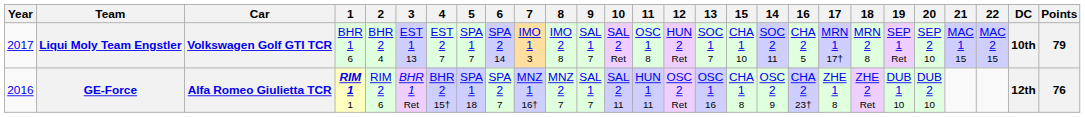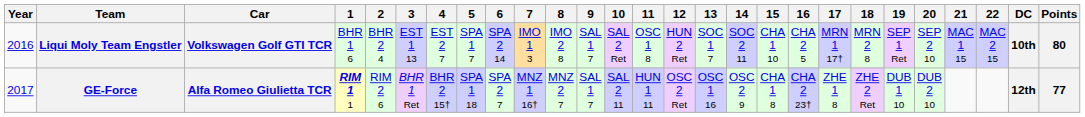 <table class="wikitable" style="text-align:center; font-size:85%">
 <tr>
 <th>Year</th>
 <th>Team</th>
 <th>Car</th>
 <th>1</th>
 <th>2</th>
 <th>3</th>
 <th>4</th>
 <th>5</th>
 <th>6</th>
 <th>7</th>
 <th>8</th>
 <th>9</th>
 <th>10</th>
 <th>11</th>
 <th>12</th>
 <th>13</th>
+<th>14</th>
 <th>15</th>
-<th>14</th>
 <th>16</th>
 <th>17</th>
 <th>18</th>
 <th>19</th>
 <th>20</th>
 <th>21</th>
 <th>22</th>
 <th>DC</th>
 <th>Points</th>
 </tr>
 <tr>
-<td><a href='#'>2017</a></td>
+<td><a href='#'>2016</a></td>
 <th><a href='#'>Liqui Moly Team Engstler</a></th>
 <th><a href='#'>Volkswagen Golf GTI TCR</a></th>
 <td style="background:#DFFFDF;"><a href='#'>BHR<br>1</a><br><small>6</small></td>
 <td style="background:#DFFFDF;"><a href='#'>BHR<br>2</a><br><small>4</small></td>
 <td style="background:#CFCFFF;"><a href='#'>EST<br>1</a><br><small>13</small></td>
 <td style="background:#DFFFDF;"><a href='#'>EST<br>2</a><br><small>7</small></td>
 <td style="background:#DFFFDF;"><a href='#'>SPA<br>1</a><br><small>7</small></td>
 <td style="background:#CFCFFF;"><a href='#'>SPA<br>2</a><br><small>14</small></td>
 <td style="background:#FFDF9F;"><a href='#'>IMO<br>1</a><br><small>3</small></td>
 <td style="background:#DFFFDF;"><a href='#'>IMO<br>2</a><br><small>8</small></td>
 <td style="background:#DFFFDF;"><a href='#'>SAL<br>1</a><br><small>7</small></td>
 <td style="background:#EFCFFF;"><a href='#'>SAL<br>2</a><br><small>Ret</small></td>
 <td style="background:#DFFFDF;"><a href='#'>OSC<br>1</a><br><small>8</small></td>
 <td style="background:#EFCFFF;"><a href='#'>HUN<br>2</a><br><small>Ret</small></td>
 <td style="background:#DFFFDF;"><a href='#'>SOC<br>1</a><br><small>7</small></td>
+<td style="background:#CFCFFF;"><a href='#'>SOC<br>2</a><br><small>11</small></td>
 <td style="background:#DFFFDF;"><a href='#'>CHA<br>1</a><br><small>10</small></td>
-<td style="background:#CFCFFF;"><a href='#'>SOC<br>2</a><br><small>11</small></td>
 <td style="background:#DFFFDF;"><a href='#'>CHA<br>2</a><br><small>5</small></td>
 <td style="background:#CFCFFF;"><a href='#'>MRN<br>1</a><br><small>17†</small></td>
 <td style="background:#DFFFDF;"><a href='#'>MRN<br>2</a><br><small>8</small></td>
 <td style="background:#EFCFFF;"><a href='#'>SEP<br>1</a><br><small>Ret</small></td>
 <td style="background:#DFFFDF;"><a href='#'>SEP<br>2</a><br><small>10</small></td>
 <td style="background:#CFCFFF;"><a href='#'>MAC<br>1</a><br><small>15</small></td>
 <td style="background:#CFCFFF;"><a href='#'>MAC<br>2</a><br><small>15</small></td>
 <th>10th</th>
-<th>79</th>
+<th>80</th>
 </tr>
 <tr>
-<td><a href='#'>2016</a></td>
+<td><a href='#'>2017</a></td>
 <th><a href='#'>GE-Force</a></th>
 <th><a href='#'>Alfa Romeo Giulietta TCR</a></th>
 <td style="background:#FFFFBF;"><strong><em><a href='#'>RIM<br>1</a></em></strong><br><small>1</small></td>
 <td style="background:#DFFFDF;"><a href='#'>RIM<br>2</a><br><small>6</small></td>
 <td style="background:#EFCFFF;"><em><a href='#'>BHR<br>1</a></em><br><small>Ret</small></td>
 <td style="background:#CFCFFF;"><a href='#'>BHR<br>2</a><br><small>15†</small></td>
 <td style="background:#CFCFFF;"><a href='#'>SPA<br>1</a><br><small>18</small></td>
 <td style="background:#DFFFDF;"><a href='#'>SPA<br>2</a><br><small>7</small></td>
 <td style="background:#CFCFFF;"><a href='#'>MNZ<br>1</a><br><small>16†</small></td>
 <td style="background:#DFFFDF;"><a href='#'>MNZ<br>2</a><br><small>7</small></td>
 <td style="background:#DFFFDF;"><a href='#'>SAL<br>1</a><br><small>7</small></td>
 <td style="background:#CFCFFF;"><a href='#'>SAL<br>2</a><br><small>11</small></td>
 <td style="background:#CFCFFF;"><a href='#'>HUN<br>1</a><br><small>11</small></td>
 <td style="background:#EFCFFF;"><a href='#'>OSC<br>2</a><br><small>Ret</small></td>
 <td style="background:#CFCFFF;"><a href='#'>OSC<br>1</a><br><small>16</small></td>
+<td style="background:#DFFFDF;"><a href='#'>OSC<br>2</a><br><small>9</small></td>
 <td style="background:#DFFFDF;"><a href='#'>CHA<br>1</a><br><small>8</small></td>
-<td style="background:#DFFFDF;"><a href='#'>OSC<br>2</a><br><small>9</small></td>
 <td style="background:#CFCFFF;"><a href='#'>CHA<br>2</a><br><small>23†</small></td>
 <td style="background:#DFFFDF;"><a href='#'>ZHE<br>1</a><br><small>8</small></td>
 <td style="background:#EFCFFF;"><a href='#'>ZHE<br>2</a><br><small>Ret</small></td>
 <td style="background:#DFFFDF;"><a href='#'>DUB<br>1</a><br><small>10</small></td>
 <td style="background:#DFFFDF;"><a href='#'>DUB<br>2</a><br><small>10</small></td>
 <td></td>
 <td></td>
 <th>12th</th>
-<th>76</th>
+<th>77</th>
 </tr>
 </table>
